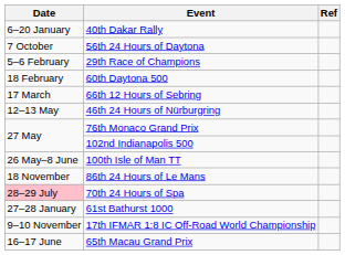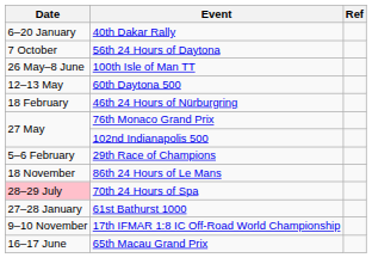 <table class="wikitable" style="font-size: 85%">
 <tr>
 <th>Date</th>
 <th>Event</th>
 <th>Ref</th>
 </tr>
 <tr>
 <td>6–20 January</td>
 <td><a href='#'>40th Dakar Rally</a></td>
 <td></td>
 </tr>
 <tr>
 <td>7 October</td>
 <td><a href='#'>56th 24 Hours of Daytona</a></td>
 <td></td>
 </tr>
 <tr>
-<td>5–6 February</td>
-<td><a href='#'>29th Race of Champions</a></td>
+<td>26 May–8 June</td>
+<td><a href='#'>100th Isle of Man TT</a></td>
+<td></td>
+</tr>
+<tr>
+<td>12–13 May</td>
+<td><a href='#'>60th Daytona 500</a></td>
 <td></td>
 </tr>
 <tr>
 <td>18 February</td>
-<td><a href='#'>60th Daytona 500</a></td>
-<td></td>
-</tr>
-<tr>
-<td>17 March</td>
-<td><a href='#'>66th 12 Hours of Sebring</a></td>
-<td></td>
-</tr>
-<tr>
-<td>12–13 May</td>
 <td><a href='#'>46th 24 Hours of Nürburgring</a></td>
 <td></td>
 </tr>
 <tr>
 <td rowspan=2>27 May</td>
 <td><a href='#'>76th Monaco Grand Prix</a></td>
 <td></td>
 </tr>
 <tr>
 <td><a href='#'>102nd Indianapolis 500</a></td>
 <td></td>
 </tr>
 <tr>
-<td>26 May–8 June</td>
-<td><a href='#'>100th Isle of Man TT</a></td>
+<td>5–6 February</td>
+<td><a href='#'>29th Race of Champions</a></td>
 <td></td>
 </tr>
 <tr>
 <td>18 November</td>
 <td><a href='#'>86th 24 Hours of Le Mans</a></td>
 <td></td>
 </tr>
 <tr>
 <td style="background: pink;">28–29 July</td>
 <td><a href='#'>70th 24 Hours of Spa</a></td>
 <td></td>
 </tr>
 <tr>
 <td>27–28 January</td>
 <td><a href='#'>61st Bathurst 1000</a></td>
 <td></td>
 </tr>
 <tr>
 <td>9–10 November</td>
 <td><a href='#'>17th IFMAR 1:8 IC Off-Road World Championship</a></td>
 <td></td>
 </tr>
 <tr>
 <td>16–17 June</td>
 <td><a href='#'>65th Macau Grand Prix</a></td>
 <td></td>
 </tr>
 </table>
